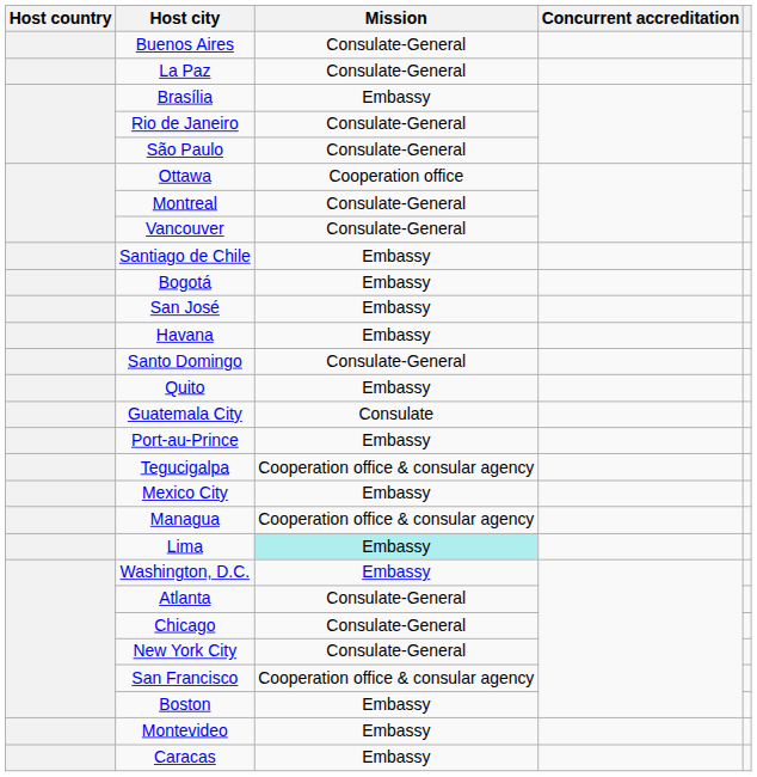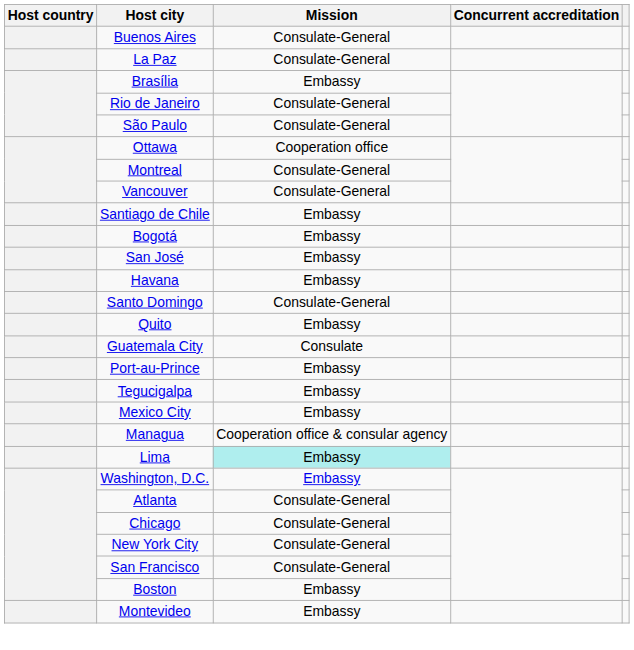 <table class="wikitable plainrowheaders" style="text-align:center;">
 <tr>
 <th scope="col">Host country</th>
 <th scope="col">Host city</th>
 <th scope="col">Mission</th>
 <th scope="col">Concurrent accreditation</th>
 <th scope="col"></th>
 </tr>
 <tr>
 <th scope="row"></th>
 <td><a href='#'>Buenos Aires</a></td>
 <td>Consulate-General</td>
 <td></td>
 <td></td>
 </tr>
 <tr>
 <th scope="row"></th>
 <td><a href='#'>La Paz</a></td>
 <td>Consulate-General</td>
 <td></td>
 <td></td>
 </tr>
 <tr>
 <th scope="row" rowspan="3"></th>
 <td><a href='#'>Brasília</a></td>
 <td>Embassy</td>
 <td rowspan="3"></td>
 <td></td>
 </tr>
 <tr>
 <td><a href='#'>Rio de Janeiro</a></td>
 <td>Consulate-General</td>
 <td></td>
 </tr>
 <tr>
 <td><a href='#'>São Paulo</a></td>
 <td>Consulate-General</td>
 <td></td>
 </tr>
 <tr>
 <th scope="row" rowspan="3"></th>
 <td><a href='#'>Ottawa</a></td>
 <td>Cooperation office</td>
 <td rowspan="3"></td>
 <td></td>
 </tr>
 <tr>
 <td><a href='#'>Montreal</a></td>
 <td>Consulate-General</td>
 <td></td>
 </tr>
 <tr>
 <td><a href='#'>Vancouver</a></td>
 <td>Consulate-General</td>
 <td></td>
 </tr>
 <tr>
 <th scope="row"></th>
 <td><a href='#'>Santiago de Chile</a></td>
 <td>Embassy</td>
 <td></td>
 <td></td>
 </tr>
 <tr>
 <th scope="row"></th>
 <td><a href='#'>Bogotá</a></td>
 <td>Embassy</td>
 <td></td>
 <td></td>
 </tr>
 <tr>
 <th scope="row"></th>
 <td><a href='#'>San José</a></td>
 <td>Embassy</td>
 <td></td>
 <td></td>
 </tr>
 <tr>
 <th scope="row"></th>
 <td><a href='#'>Havana</a></td>
 <td>Embassy</td>
 <td></td>
 <td></td>
 </tr>
 <tr>
 <th scope="row"></th>
 <td><a href='#'>Santo Domingo</a></td>
 <td>Consulate-General</td>
 <td></td>
 <td></td>
 </tr>
 <tr>
 <th scope="row"></th>
 <td><a href='#'>Quito</a></td>
 <td>Embassy</td>
 <td></td>
 <td></td>
 </tr>
 <tr>
 <th scope="row"></th>
 <td><a href='#'>Guatemala City</a></td>
 <td>Consulate</td>
 <td></td>
 <td></td>
 </tr>
 <tr>
 <th scope="row"></th>
 <td><a href='#'>Port-au-Prince</a></td>
 <td>Embassy</td>
 <td></td>
 <td></td>
 </tr>
 <tr>
 <th scope="row"></th>
 <td><a href='#'>Tegucigalpa</a></td>
-<td>Cooperation office & consular agency</td>
+<td>Embassy</td>
 <td></td>
 <td></td>
 </tr>
 <tr>
 <th scope="row"></th>
 <td><a href='#'>Mexico City</a></td>
 <td>Embassy</td>
 <td></td>
 <td></td>
 </tr>
 <tr>
 <th scope="row"></th>
 <td><a href='#'>Managua</a></td>
 <td>Cooperation office & consular agency</td>
 <td></td>
 <td></td>
 </tr>
 <tr>
 <th scope="row"></th>
 <td><a href='#'>Lima</a></td>
 <td style="background: paleturquoise;">Embassy</td>
 <td></td>
 <td></td>
 </tr>
 <tr>
 <th scope="row" rowspan="6"></th>
 <td><a href='#'>Washington, D.C.</a></td>
 <td><a href='#'>Embassy</a></td>
 <td rowspan="6"></td>
 <td></td>
 </tr>
 <tr>
 <td><a href='#'>Atlanta</a></td>
 <td>Consulate-General</td>
 <td></td>
 </tr>
 <tr>
 <td><a href='#'>Chicago</a></td>
 <td>Consulate-General</td>
 <td></td>
 </tr>
 <tr>
 <td><a href='#'>New York City</a></td>
 <td>Consulate-General</td>
 <td></td>
 </tr>
 <tr>
 <td><a href='#'>San Francisco</a></td>
-<td>Cooperation office & consular agency</td>
+<td>Consulate-General</td>
 <td></td>
 </tr>
 <tr>
 <td><a href='#'>Boston</a></td>
 <td>Embassy</td>
 <td></td>
 </tr>
 <tr>
 <th scope="row"></th>
 <td><a href='#'>Montevideo</a></td>
 <td>Embassy</td>
 <td></td>
 <td></td>
 </tr>
-<tr>
-<th scope="row"></th>
-<td><a href='#'>Caracas</a></td>
-<td>Embassy</td>
-<td></td>
-<td></td>
-</tr>
 </table>
